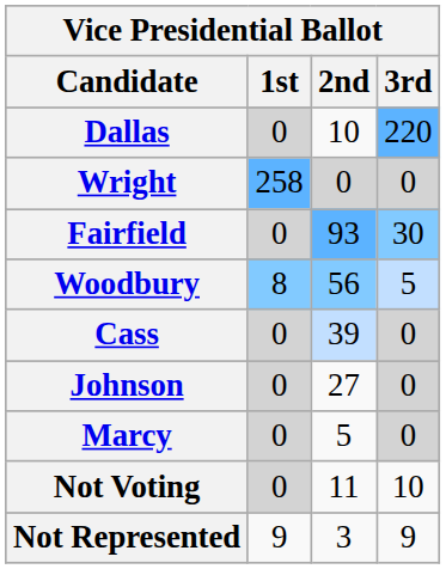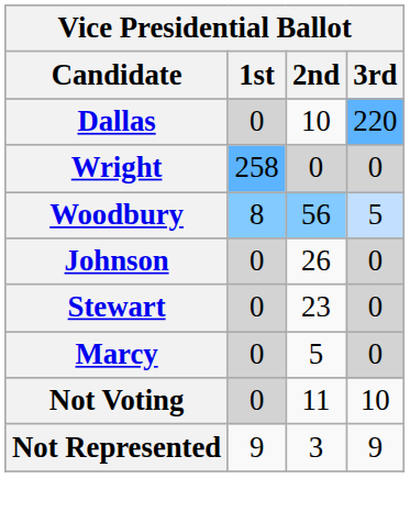 <table class="wikitable sortable" style="text-align:center">
 <tr>
 <th colspan="4"><strong>Vice Presidential Ballot</strong></th>
 </tr>
 <tr>
 <th>Candidate</th>
 <th>1st</th>
 <th>2nd</th>
 <th>3rd</th>
 </tr>
 <tr>
 <th><a href='#'>Dallas</a></th>
 <td style="background:#d3d3d3">0</td>
 <td>10</td>
 <td style="background:#5cb3ff">220</td>
 </tr>
 <tr>
 <th><a href='#'>Wright</a></th>
 <td style="background:#5cb3ff">258</td>
 <td style="background:#d3d3d3">0</td>
 <td style="background:#d3d3d3">0</td>
 </tr>
 <tr>
-<th><a href='#'>Fairfield</a></th>
-<td style="background:#d3d3d3">0</td>
-<td style="background:#5cb3ff">93</td>
-<td style="background:#82caff">30</td>
-</tr>
-<tr>
 <th><a href='#'>Woodbury</a></th>
 <td style="background:#82caff">8</td>
 <td style="background:#82caff">56</td>
 <td style="background:#c2dfff">5</td>
 </tr>
 <tr>
-<th><a href='#'>Cass</a></th>
+<th><a href='#'>Johnson</a></th>
 <td style="background:#d3d3d3">0</td>
-<td style="background:#c2dfff">39</td>
+<td>26</td>
 <td style="background:#d3d3d3">0</td>
 </tr>
 <tr>
-<th><a href='#'>Johnson</a></th>
+<th><a href='#'>Stewart</a></th>
 <td style="background:#d3d3d3">0</td>
-<td>27</td>
+<td>23</td>
 <td style="background:#d3d3d3">0</td>
 </tr>
 <tr>
 <th><a href='#'>Marcy</a></th>
 <td style="background:#d3d3d3">0</td>
 <td>5</td>
 <td style="background:#d3d3d3">0</td>
 </tr>
 <tr>
 <th>Not Voting</th>
 <td style="background:#d3d3d3">0</td>
 <td>11</td>
 <td>10</td>
 </tr>
 <tr>
 <th>Not Represented</th>
 <td>9</td>
 <td>3</td>
 <td>9</td>
 </tr>
 </table>
